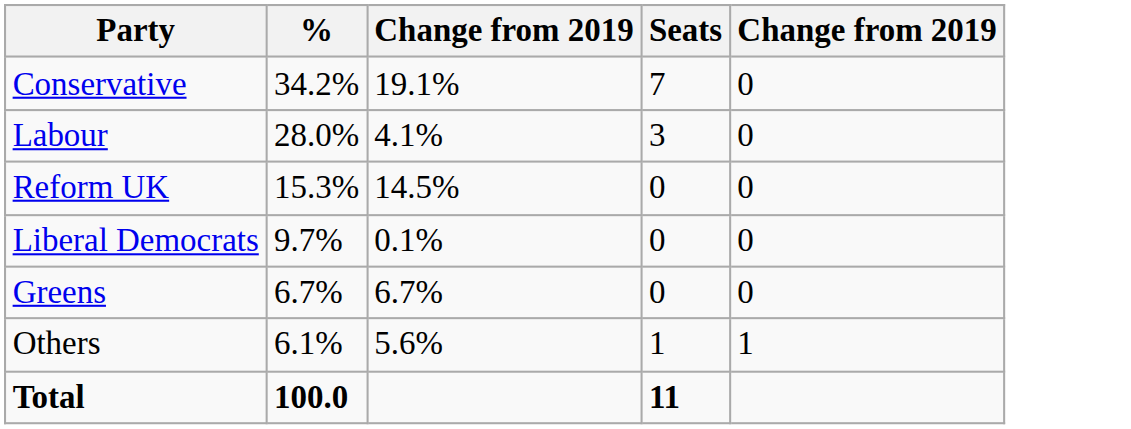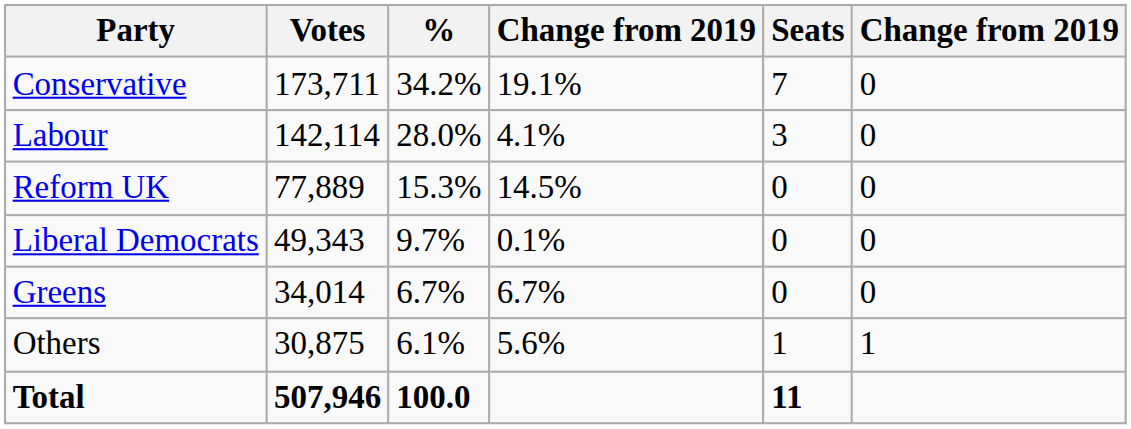 <table class="wikitable">
 <tr>
 <th>Party</th>
+<th>Votes</th>
 <th>%</th>
 <th>Change from 2019</th>
 <th>Seats</th>
 <th>Change from 2019</th>
 </tr>
 <tr>
 <td><a href='#'>Conservative</a></td>
+<td>173,711</td>
 <td>34.2%</td>
 <td>19.1%</td>
 <td>7</td>
 <td>0</td>
 </tr>
 <tr>
 <td><a href='#'>Labour</a></td>
+<td>142,114</td>
 <td>28.0%</td>
 <td>4.1%</td>
 <td>3</td>
 <td>0</td>
 </tr>
 <tr>
 <td><a href='#'>Reform UK</a></td>
+<td>77,889</td>
 <td>15.3%</td>
 <td>14.5%</td>
 <td>0</td>
 <td>0</td>
 </tr>
 <tr>
 <td><a href='#'>Liberal Democrats</a></td>
+<td>49,343</td>
 <td>9.7%</td>
 <td>0.1%</td>
 <td>0</td>
 <td>0</td>
 </tr>
 <tr>
 <td><a href='#'>Greens</a></td>
+<td>34,014</td>
 <td>6.7%</td>
 <td>6.7%</td>
 <td>0</td>
 <td>0</td>
 </tr>
 <tr>
 <td>Others</td>
+<td>30,875</td>
 <td>6.1%</td>
 <td>5.6%</td>
 <td>1</td>
 <td>1</td>
 </tr>
 <tr>
 <td><strong>Total</strong></td>
+<td><strong>507,946</strong></td>
 <td><strong>100.0</strong></td>
 <td></td>
 <td><strong>11</strong></td>
 <td></td>
 </tr>
 </table>
